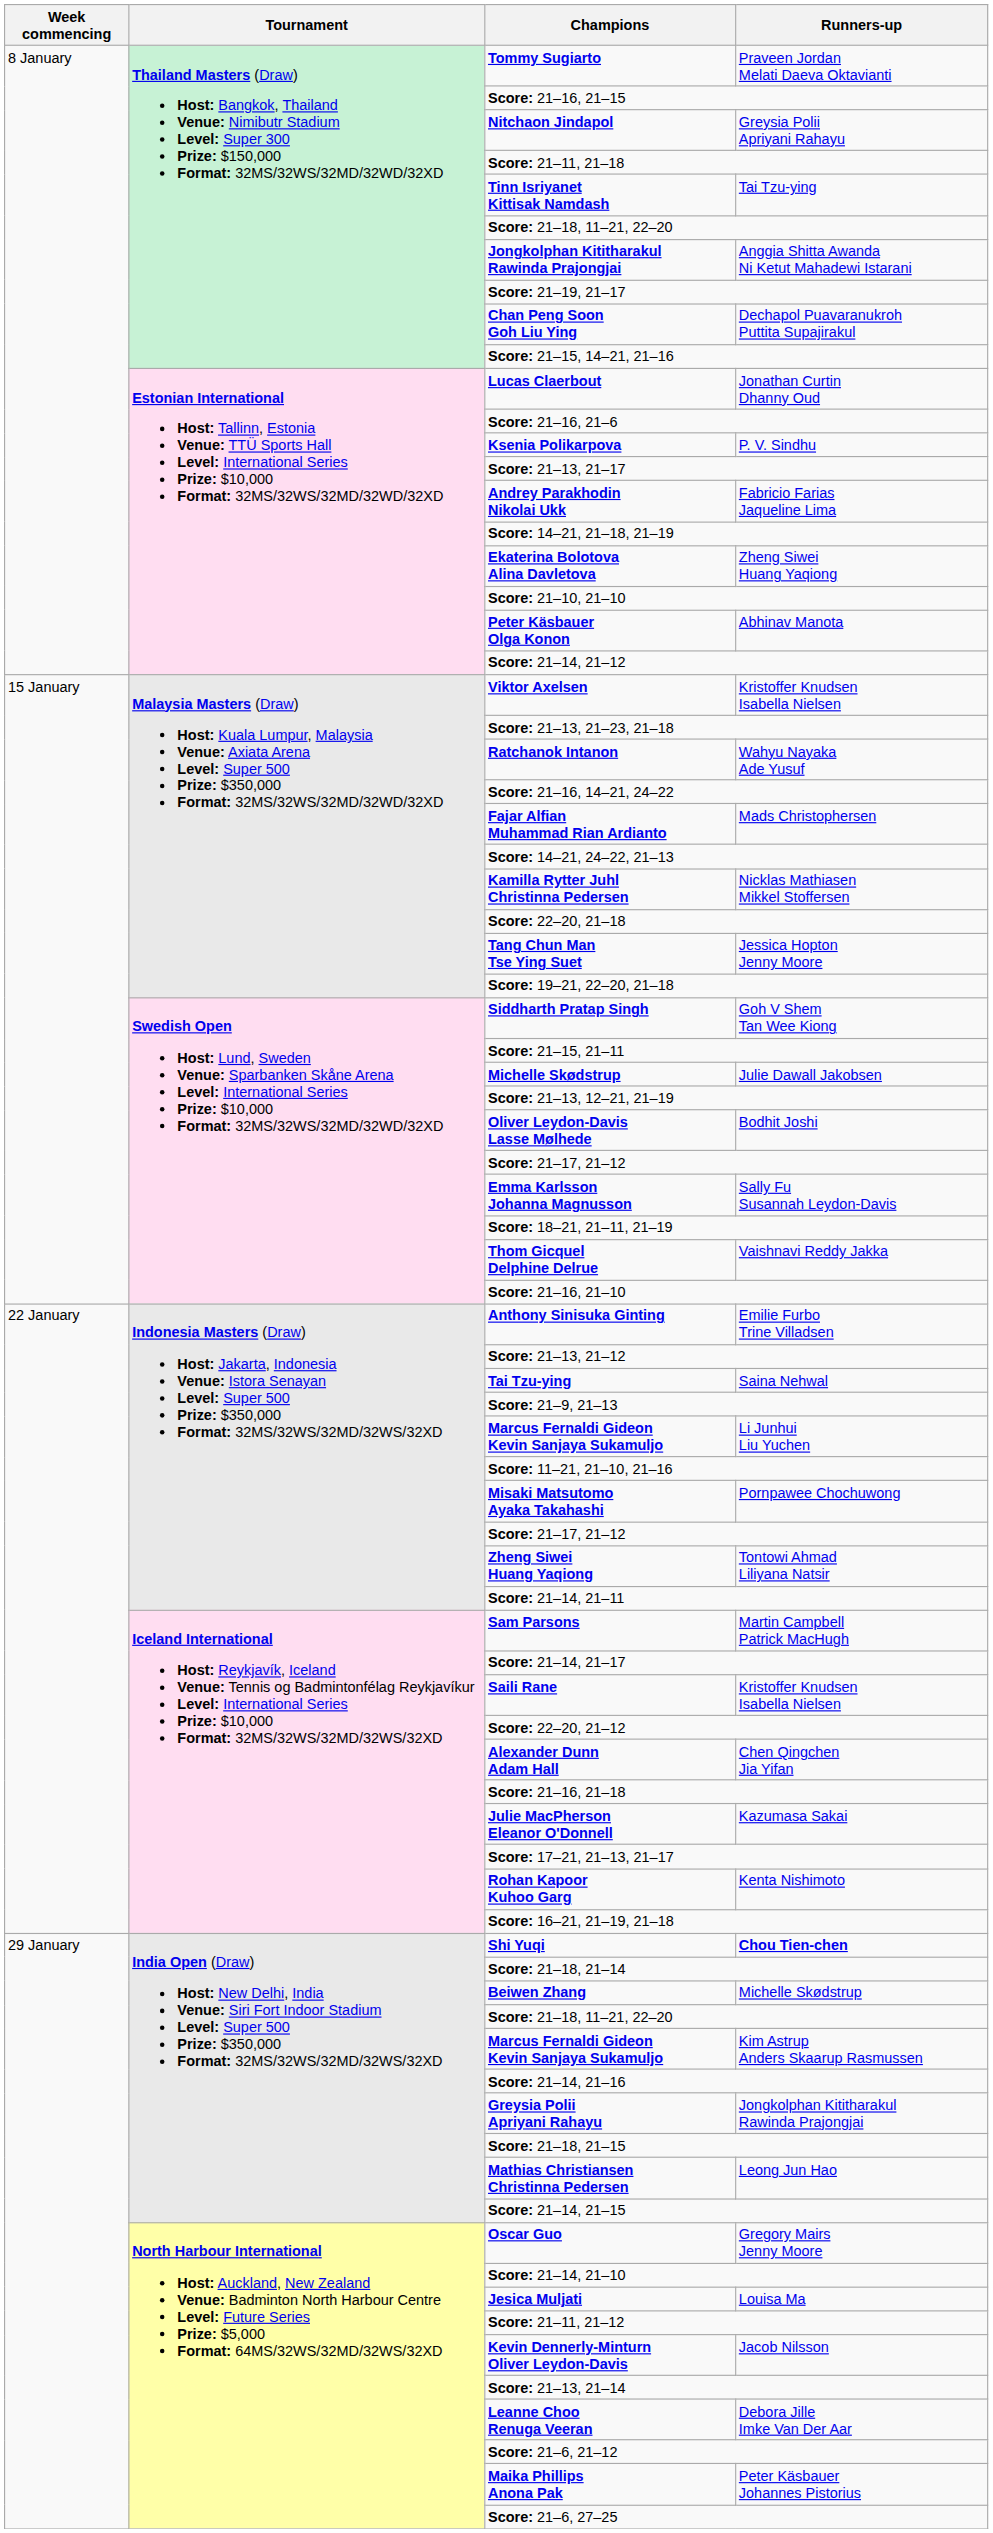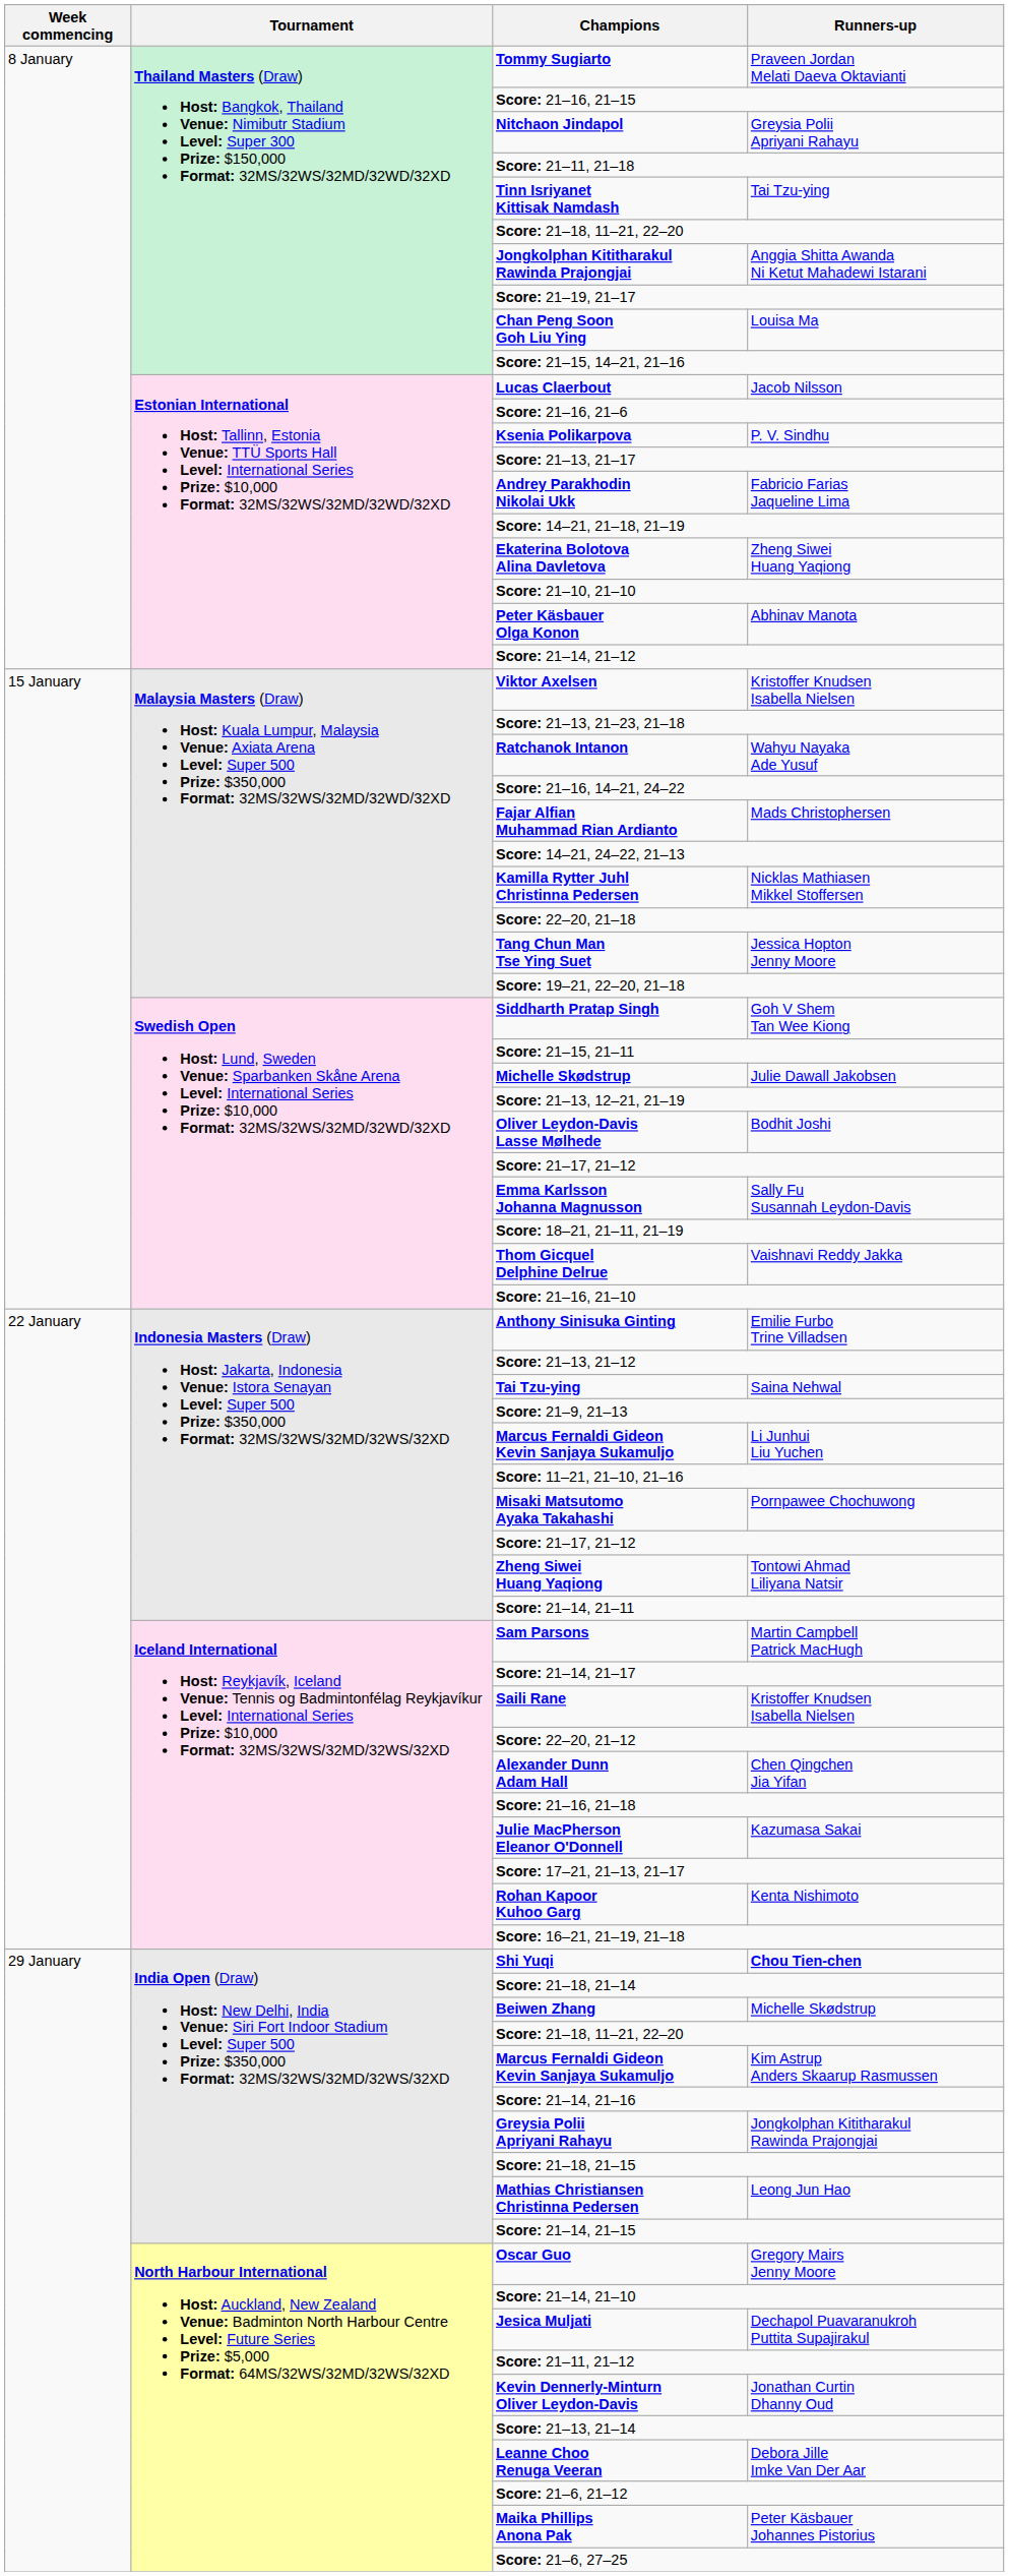 <table class=wikitable style=font-size:80%>
 <tr>
 <th width=110>Week commencing</th>
 <th width=330>Tournament</th>
 <th width=250>Champions</th>
 <th width=250>Runners-up</th>
 </tr>
 <tr valign=top>
 <td rowspan=20>8 January</td>
 <td style="background:#C7F2D5;" rowspan="10"><br><strong><a href='#'>Thailand Masters</a></strong> (<a href='#'>Draw</a>)<ul><li><strong>Host:</strong> <a href='#'>Bangkok</a>, <a href='#'>Thailand</a></li><li><strong>Venue:</strong> <a href='#'>Nimibutr Stadium</a></li><li><strong>Level:</strong> <a href='#'>Super 300</a></li><li><strong>Prize:</strong> $150,000</li><li><strong>Format:</strong> 32MS/32WS/32MD/32WD/32XD</li></ul></td>
 <td><strong> <a href='#'>Tommy Sugiarto</a></strong></td>
 <td> <a href='#'>Praveen Jordan</a><br> <a href='#'>Melati Daeva Oktavianti</a></td>
 </tr>
 <tr>
 <td colspan=2><strong>Score:</strong> 21–16, 21–15</td>
 </tr>
 <tr valign=top>
 <td><strong> <a href='#'>Nitchaon Jindapol</a></strong></td>
 <td> <a href='#'>Greysia Polii</a><br> <a href='#'>Apriyani Rahayu</a></td>
 </tr>
 <tr>
 <td colspan=2><strong>Score:</strong> 21–11, 21–18</td>
 </tr>
 <tr valign=top>
 <td><strong> <a href='#'>Tinn Isriyanet</a><br> <a href='#'>Kittisak Namdash</a></strong></td>
 <td> <a href='#'>Tai Tzu-ying</a></td>
 </tr>
 <tr>
 <td colspan=2><strong>Score:</strong> 21–18, 11–21, 22–20</td>
 </tr>
 <tr valign=top>
 <td><strong> <a href='#'>Jongkolphan Kititharakul</a><br> <a href='#'>Rawinda Prajongjai</a></strong></td>
 <td> <a href='#'>Anggia Shitta Awanda</a><br> <a href='#'>Ni Ketut Mahadewi Istarani</a></td>
 </tr>
 <tr>
 <td colspan=2><strong>Score:</strong> 21–19, 21–17</td>
 </tr>
 <tr valign=top>
 <td><strong> <a href='#'>Chan Peng Soon</a><br> <a href='#'>Goh Liu Ying</a></strong></td>
-<td> <a href='#'>Dechapol Puavaranukroh</a><br> <a href='#'>Puttita Supajirakul</a></td>
+<td> <a href='#'>Louisa Ma</a></td>
 </tr>
 <tr>
 <td colspan=2><strong>Score:</strong> 21–15, 14–21, 21–16</td>
 </tr>
 <tr valign=top>
 <td style="background:#FFDDF1;" rowspan="10"><br><strong><a href='#'>Estonian International</a></strong><ul><li><strong>Host:</strong> <a href='#'>Tallinn</a>, <a href='#'>Estonia</a></li><li><strong>Venue:</strong> <a href='#'>TTÜ Sports Hall</a></li><li><strong>Level:</strong> <a href='#'>International Series</a></li><li><strong>Prize:</strong> $10,000</li><li><strong>Format:</strong> 32MS/32WS/32MD/32WD/32XD</li></ul></td>
 <td><strong> <a href='#'>Lucas Claerbout</a></strong></td>
-<td> <a href='#'>Jonathan Curtin</a><br> <a href='#'>Dhanny Oud</a></td>
+<td> <a href='#'>Jacob Nilsson</a></td>
 </tr>
 <tr>
 <td colspan=2><strong>Score:</strong> 21–16, 21–6</td>
 </tr>
 <tr valign=top>
 <td><strong> <a href='#'>Ksenia Polikarpova</a></strong></td>
 <td> <a href='#'>P. V. Sindhu</a></td>
 </tr>
 <tr>
 <td colspan=2><strong>Score:</strong> 21–13, 21–17</td>
 </tr>
 <tr valign=top>
 <td><strong> <a href='#'>Andrey Parakhodin</a><br> <a href='#'>Nikolai Ukk</a></strong></td>
 <td> <a href='#'>Fabricio Farias</a><br> <a href='#'>Jaqueline Lima</a></td>
 </tr>
 <tr>
 <td colspan=2><strong>Score:</strong> 14–21, 21–18, 21–19</td>
 </tr>
 <tr valign=top>
 <td><strong> <a href='#'>Ekaterina Bolotova</a><br> <a href='#'>Alina Davletova</a></strong></td>
 <td> <a href='#'>Zheng Siwei</a><br> <a href='#'>Huang Yaqiong</a></td>
 </tr>
 <tr>
 <td colspan=2><strong>Score:</strong> 21–10, 21–10</td>
 </tr>
 <tr valign=top>
 <td><strong> <a href='#'>Peter Käsbauer</a><br> <a href='#'>Olga Konon</a></strong></td>
 <td> <a href='#'>Abhinav Manota</a></td>
 </tr>
 <tr>
 <td colspan=2><strong>Score:</strong> 21–14, 21–12</td>
 </tr>
 <tr valign=top>
 <td rowspan=20>15 January</td>
 <td style="background:#E9E9E9;" rowspan="10"><br><strong><a href='#'>Malaysia Masters</a></strong> (<a href='#'>Draw</a>)<ul><li><strong>Host:</strong> <a href='#'>Kuala Lumpur</a>, <a href='#'>Malaysia</a></li><li><strong>Venue:</strong> <a href='#'>Axiata Arena</a></li><li><strong>Level:</strong> <a href='#'>Super 500</a></li><li><strong>Prize:</strong> $350,000</li><li><strong>Format:</strong> 32MS/32WS/32MD/32WD/32XD</li></ul></td>
 <td><strong> <a href='#'>Viktor Axelsen</a></strong></td>
 <td> <a href='#'>Kristoffer Knudsen</a><br> <a href='#'>Isabella Nielsen</a></td>
 </tr>
 <tr>
 <td colspan=2><strong>Score:</strong> 21–13, 21–23, 21–18</td>
 </tr>
 <tr valign=top>
 <td><strong> <a href='#'>Ratchanok Intanon</a></strong></td>
 <td> <a href='#'>Wahyu Nayaka</a><br> <a href='#'>Ade Yusuf</a></td>
 </tr>
 <tr>
 <td colspan=2><strong>Score:</strong> 21–16, 14–21, 24–22</td>
 </tr>
 <tr valign=top>
 <td><strong> <a href='#'>Fajar Alfian</a><br> <a href='#'>Muhammad Rian Ardianto</a></strong></td>
 <td> <a href='#'>Mads Christophersen</a></td>
 </tr>
 <tr>
 <td colspan=2><strong>Score:</strong> 14–21, 24–22, 21–13</td>
 </tr>
 <tr valign=top>
 <td><strong> <a href='#'>Kamilla Rytter Juhl</a><br> <a href='#'>Christinna Pedersen</a></strong></td>
 <td> <a href='#'>Nicklas Mathiasen</a><br> <a href='#'>Mikkel Stoffersen</a></td>
 </tr>
 <tr>
 <td colspan=2><strong>Score:</strong> 22–20, 21–18</td>
 </tr>
 <tr valign=top>
 <td><strong> <a href='#'>Tang Chun Man</a><br> <a href='#'>Tse Ying Suet</a></strong></td>
 <td> <a href='#'>Jessica Hopton</a><br> <a href='#'>Jenny Moore</a></td>
 </tr>
 <tr>
 <td colspan=2><strong>Score:</strong> 19–21, 22–20, 21–18</td>
 </tr>
 <tr valign=top>
 <td style="background:#FFDDF1;" rowspan="10"><br><strong><a href='#'>Swedish Open</a></strong><ul><li><strong>Host:</strong> <a href='#'>Lund</a>, <a href='#'>Sweden</a></li><li><strong>Venue:</strong> <a href='#'>Sparbanken Skåne Arena</a></li><li><strong>Level:</strong> <a href='#'>International Series</a></li><li><strong>Prize:</strong> $10,000</li><li><strong>Format:</strong> 32MS/32WS/32MD/32WD/32XD</li></ul></td>
 <td><strong> <a href='#'>Siddharth Pratap Singh</a></strong></td>
 <td> <a href='#'>Goh V Shem</a><br> <a href='#'>Tan Wee Kiong</a></td>
 </tr>
 <tr>
 <td colspan=2><strong>Score:</strong> 21–15, 21–11</td>
 </tr>
 <tr valign=top>
 <td><strong> <a href='#'>Michelle Skødstrup</a></strong></td>
 <td> <a href='#'>Julie Dawall Jakobsen</a></td>
 </tr>
 <tr>
 <td colspan=2><strong>Score:</strong> 21–13, 12–21, 21–19</td>
 </tr>
 <tr valign=top>
 <td><strong> <a href='#'>Oliver Leydon-Davis</a><br> <a href='#'>Lasse Mølhede</a></strong></td>
 <td> <a href='#'>Bodhit Joshi</a></td>
 </tr>
 <tr>
 <td colspan=2><strong>Score:</strong> 21–17, 21–12</td>
 </tr>
 <tr valign=top>
 <td><strong> <a href='#'>Emma Karlsson</a><br> <a href='#'>Johanna Magnusson</a></strong></td>
 <td> <a href='#'>Sally Fu</a><br> <a href='#'>Susannah Leydon-Davis</a></td>
 </tr>
 <tr>
 <td colspan=2><strong>Score:</strong> 18–21, 21–11, 21–19</td>
 </tr>
 <tr valign=top>
 <td><strong> <a href='#'>Thom Gicquel</a><br> <a href='#'>Delphine Delrue</a></strong></td>
 <td> <a href='#'>Vaishnavi Reddy Jakka</a></td>
 </tr>
 <tr>
 <td colspan=2><strong>Score:</strong> 21–16, 21–10</td>
 </tr>
 <tr valign=top>
 <td rowspan=20>22 January</td>
 <td style="background:#E9E9E9;" rowspan="10"><br><strong><a href='#'>Indonesia Masters</a></strong> (<a href='#'>Draw</a>)<ul><li><strong>Host:</strong> <a href='#'>Jakarta</a>, <a href='#'>Indonesia</a></li><li><strong>Venue:</strong> <a href='#'>Istora Senayan</a></li><li><strong>Level:</strong> <a href='#'>Super 500</a></li><li><strong>Prize:</strong> $350,000</li><li><strong>Format:</strong> 32MS/32WS/32MD/32WS/32XD</li></ul></td>
 <td><strong> <a href='#'>Anthony Sinisuka Ginting</a></strong></td>
 <td> <a href='#'>Emilie Furbo</a><br> <a href='#'>Trine Villadsen</a></td>
 </tr>
 <tr>
 <td colspan=2><strong>Score:</strong> 21–13, 21–12</td>
 </tr>
 <tr valign=top>
 <td><strong> <a href='#'>Tai Tzu-ying</a></strong></td>
 <td> <a href='#'>Saina Nehwal</a></td>
 </tr>
 <tr>
 <td colspan=2><strong>Score:</strong> 21–9, 21–13</td>
 </tr>
 <tr valign=top>
 <td><strong> <a href='#'>Marcus Fernaldi Gideon</a><br> <a href='#'>Kevin Sanjaya Sukamuljo</a></strong></td>
 <td> <a href='#'>Li Junhui</a><br> <a href='#'>Liu Yuchen</a></td>
 </tr>
 <tr>
 <td colspan=2><strong>Score:</strong> 11–21, 21–10, 21–16</td>
 </tr>
 <tr valign=top>
 <td><strong> <a href='#'>Misaki Matsutomo</a><br> <a href='#'>Ayaka Takahashi</a></strong></td>
 <td> <a href='#'>Pornpawee Chochuwong</a></td>
 </tr>
 <tr>
 <td colspan=2><strong>Score:</strong> 21–17, 21–12</td>
 </tr>
 <tr valign=top>
 <td><strong> <a href='#'>Zheng Siwei</a><br> <a href='#'>Huang Yaqiong</a></strong></td>
 <td> <a href='#'>Tontowi Ahmad</a><br> <a href='#'>Liliyana Natsir</a></td>
 </tr>
 <tr>
 <td colspan=2><strong>Score:</strong> 21–14, 21–11</td>
 </tr>
 <tr valign=top>
 <td style="background:#FFDDF1;" rowspan="10"><br><strong><a href='#'>Iceland International</a></strong><ul><li><strong>Host:</strong> <a href='#'>Reykjavík</a>, <a href='#'>Iceland</a></li><li><strong>Venue:</strong> Tennis og Badmintonfélag Reykjavíkur</li><li><strong>Level:</strong> <a href='#'>International Series</a></li><li><strong>Prize:</strong> $10,000</li><li><strong>Format:</strong> 32MS/32WS/32MD/32WS/32XD</li></ul></td>
 <td><strong> <a href='#'>Sam Parsons</a></strong></td>
 <td> <a href='#'>Martin Campbell</a><br> <a href='#'>Patrick MacHugh</a></td>
 </tr>
 <tr>
 <td colspan=2><strong>Score:</strong> 21–14, 21–17</td>
 </tr>
 <tr valign=top>
 <td><strong> <a href='#'>Saili Rane</a></strong></td>
 <td> <a href='#'>Kristoffer Knudsen</a><br> <a href='#'>Isabella Nielsen</a></td>
 </tr>
 <tr>
 <td colspan=2><strong>Score:</strong> 22–20, 21–12</td>
 </tr>
 <tr valign=top>
 <td><strong> <a href='#'>Alexander Dunn</a><br> <a href='#'>Adam Hall</a></strong></td>
 <td> <a href='#'>Chen Qingchen</a><br> <a href='#'>Jia Yifan</a></td>
 </tr>
 <tr>
 <td colspan=2><strong>Score:</strong> 21–16, 21–18</td>
 </tr>
 <tr valign=top>
 <td><strong> <a href='#'>Julie MacPherson</a><br> <a href='#'>Eleanor O'Donnell</a></strong></td>
 <td> <a href='#'>Kazumasa Sakai</a></td>
 </tr>
 <tr>
 <td colspan=2><strong>Score:</strong> 17–21, 21–13, 21–17</td>
 </tr>
 <tr valign=top>
 <td><strong> <a href='#'>Rohan Kapoor</a><br> <a href='#'>Kuhoo Garg</a></strong></td>
 <td> <a href='#'>Kenta Nishimoto</a></td>
 </tr>
 <tr>
 <td colspan=2><strong>Score:</strong> 16–21, 21–19, 21–18</td>
 </tr>
 <tr valign=top>
 <td rowspan=20>29 January</td>
 <td style="background:#E9E9E9;" rowspan="10"><br><strong><a href='#'>India Open</a></strong> (<a href='#'>Draw</a>)<ul><li><strong>Host:</strong> <a href='#'>New Delhi</a>, <a href='#'>India</a></li><li><strong>Venue:</strong> <a href='#'>Siri Fort Indoor Stadium</a></li><li><strong>Level:</strong> <a href='#'>Super 500</a></li><li><strong>Prize:</strong> $350,000</li><li><strong>Format:</strong> 32MS/32WS/32MD/32WS/32XD</li></ul></td>
 <td><strong> <a href='#'>Shi Yuqi</a></strong></td>
 <td><strong> <a href='#'>Chou Tien-chen</a></strong></td>
 </tr>
 <tr>
 <td colspan=2><strong>Score:</strong> 21–18, 21–14</td>
 </tr>
 <tr valign=top>
 <td><strong> <a href='#'>Beiwen Zhang</a></strong></td>
 <td> <a href='#'>Michelle Skødstrup</a></td>
 </tr>
 <tr>
 <td colspan=2><strong>Score:</strong> 21–18, 11–21, 22–20</td>
 </tr>
 <tr valign=top>
 <td><strong> <a href='#'>Marcus Fernaldi Gideon</a><br> <a href='#'>Kevin Sanjaya Sukamuljo</a></strong></td>
 <td> <a href='#'>Kim Astrup</a><br> <a href='#'>Anders Skaarup Rasmussen</a></td>
 </tr>
 <tr>
 <td colspan=2><strong>Score:</strong> 21–14, 21–16</td>
 </tr>
 <tr valign=top>
 <td><strong> <a href='#'>Greysia Polii</a><br> <a href='#'>Apriyani Rahayu</a></strong></td>
 <td> <a href='#'>Jongkolphan Kititharakul</a><br> <a href='#'>Rawinda Prajongjai</a></td>
 </tr>
 <tr>
 <td colspan=2><strong>Score:</strong> 21–18, 21–15</td>
 </tr>
 <tr valign=top>
 <td><strong> <a href='#'>Mathias Christiansen</a><br> <a href='#'>Christinna Pedersen</a></strong></td>
 <td> <a href='#'>Leong Jun Hao</a></td>
 </tr>
 <tr>
 <td colspan=2><strong>Score:</strong> 21–14, 21–15</td>
 </tr>
 <tr valign=top>
 <td style="background:#FFFFA8;" rowspan="10"><br><strong><a href='#'>North Harbour International</a></strong><ul><li><strong>Host:</strong> <a href='#'>Auckland</a>, <a href='#'>New Zealand</a></li><li><strong>Venue:</strong> Badminton North Harbour Centre</li><li><strong>Level:</strong> <a href='#'>Future Series</a></li><li><strong>Prize:</strong> $5,000</li><li><strong>Format:</strong> 64MS/32WS/32MD/32WS/32XD</li></ul></td>
 <td><strong> <a href='#'>Oscar Guo</a></strong></td>
 <td> <a href='#'>Gregory Mairs</a><br> <a href='#'>Jenny Moore</a></td>
 </tr>
 <tr>
 <td colspan=2><strong>Score:</strong> 21–14, 21–10</td>
 </tr>
 <tr valign=top>
 <td><strong> <a href='#'>Jesica Muljati</a></strong></td>
-<td> <a href='#'>Louisa Ma</a></td>
+<td> <a href='#'>Dechapol Puavaranukroh</a><br> <a href='#'>Puttita Supajirakul</a></td>
 </tr>
 <tr>
 <td colspan=2><strong>Score:</strong> 21–11, 21–12</td>
 </tr>
 <tr valign=top>
 <td><strong> <a href='#'>Kevin Dennerly-Minturn</a><br> <a href='#'>Oliver Leydon-Davis</a></strong></td>
-<td> <a href='#'>Jacob Nilsson</a></td>
+<td> <a href='#'>Jonathan Curtin</a><br> <a href='#'>Dhanny Oud</a></td>
 </tr>
 <tr>
 <td colspan=2><strong>Score:</strong> 21–13, 21–14</td>
 </tr>
 <tr valign=top>
 <td><strong> <a href='#'>Leanne Choo</a><br> <a href='#'>Renuga Veeran</a></strong></td>
 <td> <a href='#'>Debora Jille</a><br> <a href='#'>Imke Van Der Aar</a></td>
 </tr>
 <tr>
 <td colspan=2><strong>Score:</strong> 21–6, 21–12</td>
 </tr>
 <tr valign=top>
 <td><strong> <a href='#'>Maika Phillips</a><br> <a href='#'>Anona Pak</a></strong></td>
 <td> <a href='#'>Peter Käsbauer</a><br> <a href='#'>Johannes Pistorius</a></td>
 </tr>
 <tr>
 <td colspan=2><strong>Score:</strong> 21–6, 27–25</td>
 </tr>
 </table>
